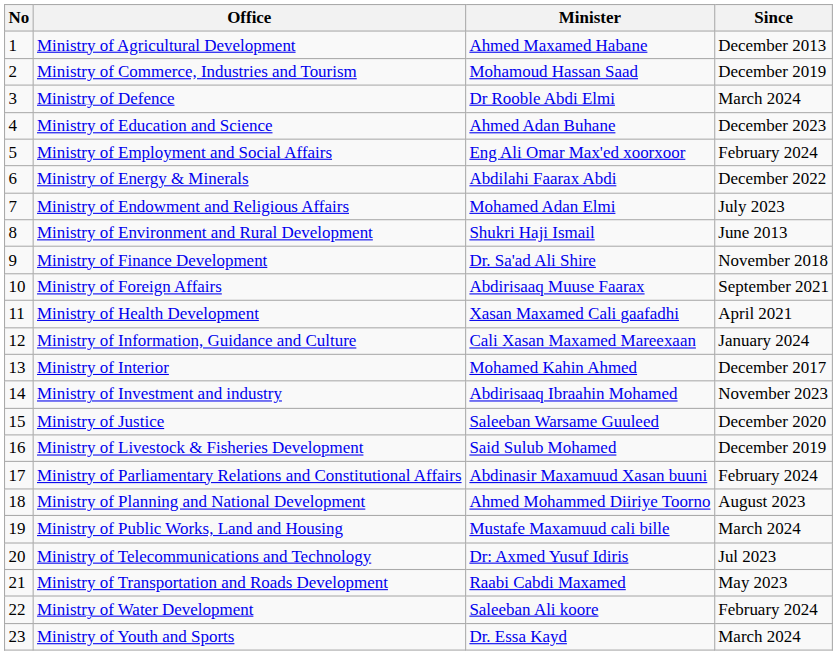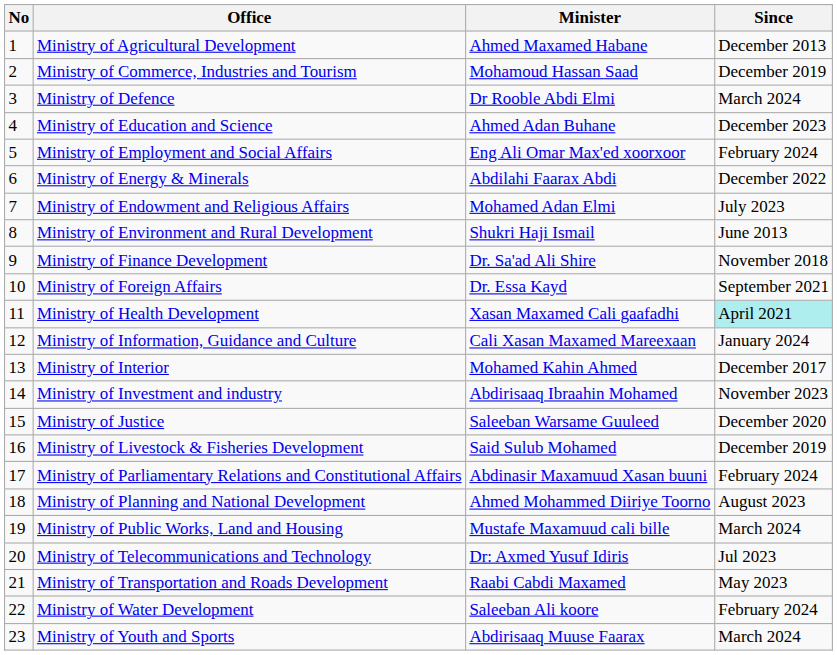 <table class="sortable wikitable">
 <tr>
 <th>No</th>
 <th>Office</th>
 <th>Minister</th>
 <th>Since</th>
 </tr>
 <tr>
 <td>1</td>
 <td><a href='#'>Ministry of Agricultural Development</a></td>
 <td><a href='#'>Ahmed Maxamed Habane</a></td>
 <td>December 2013</td>
 </tr>
 <tr>
 <td>2</td>
 <td><a href='#'>Ministry of Commerce, Industries and Tourism</a></td>
 <td><a href='#'>Mohamoud Hassan Saad</a></td>
 <td>December 2019</td>
 </tr>
 <tr>
 <td>3</td>
 <td><a href='#'>Ministry of Defence</a></td>
 <td><a href='#'>Dr Rooble Abdi Elmi</a></td>
 <td>March 2024</td>
 </tr>
 <tr>
 <td>4</td>
 <td><a href='#'>Ministry of Education and Science</a></td>
 <td><a href='#'>Ahmed Adan Buhane</a></td>
 <td>December 2023</td>
 </tr>
 <tr>
 <td>5</td>
 <td><a href='#'>Ministry of Employment and Social Affairs</a></td>
 <td><a href='#'>Eng Ali Omar Max'ed xoorxoor</a></td>
 <td>February 2024</td>
 </tr>
 <tr>
 <td>6</td>
 <td><a href='#'>Ministry of Energy & Minerals</a></td>
 <td><a href='#'>Abdilahi Faarax Abdi</a></td>
 <td>December 2022</td>
 </tr>
 <tr>
 <td>7</td>
 <td><a href='#'>Ministry of Endowment and Religious Affairs</a></td>
 <td><a href='#'>Mohamed Adan Elmi</a></td>
 <td>July 2023</td>
 </tr>
 <tr>
 <td>8</td>
 <td><a href='#'>Ministry of Environment and Rural Development</a></td>
 <td><a href='#'>Shukri Haji Ismail</a></td>
 <td>June 2013</td>
 </tr>
 <tr>
 <td>9</td>
 <td><a href='#'>Ministry of Finance Development</a></td>
 <td><a href='#'>Dr. Sa'ad Ali Shire</a></td>
 <td>November 2018</td>
 </tr>
 <tr>
 <td>10</td>
 <td><a href='#'>Ministry of Foreign Affairs</a></td>
-<td><a href='#'>Abdirisaaq Muuse Faarax</a></td>
+<td><a href='#'>Dr. Essa Kayd</a></td>
 <td>September 2021</td>
 </tr>
 <tr>
 <td>11</td>
 <td><a href='#'>Ministry of Health Development</a></td>
 <td><a href='#'>Xasan Maxamed Cali gaafadhi</a></td>
-<td>April 2021</td>
+<td style="background: paleturquoise;">April 2021</td>
 </tr>
 <tr>
 <td>12</td>
 <td><a href='#'>Ministry of Information, Guidance and Culture</a></td>
 <td><a href='#'>Cali Xasan Maxamed Mareexaan</a></td>
 <td>January 2024</td>
 </tr>
 <tr>
 <td>13</td>
 <td><a href='#'>Ministry of Interior</a></td>
 <td><a href='#'>Mohamed Kahin Ahmed</a></td>
 <td>December 2017</td>
 </tr>
 <tr>
 <td>14</td>
 <td><a href='#'>Ministry of Investment and industry</a></td>
 <td><a href='#'>Abdirisaaq Ibraahin Mohamed</a></td>
 <td>November 2023</td>
 </tr>
 <tr>
 <td>15</td>
 <td><a href='#'>Ministry of Justice</a></td>
 <td><a href='#'>Saleeban Warsame Guuleed</a></td>
 <td>December 2020</td>
 </tr>
 <tr>
 <td>16</td>
 <td><a href='#'>Ministry of Livestock & Fisheries Development</a></td>
 <td><a href='#'>Said Sulub Mohamed</a></td>
 <td>December 2019</td>
 </tr>
 <tr>
 <td>17</td>
 <td><a href='#'>Ministry of Parliamentary Relations and Constitutional Affairs</a></td>
 <td><a href='#'>Abdinasir Maxamuud Xasan buuni</a></td>
 <td>February 2024</td>
 </tr>
 <tr>
 <td>18</td>
 <td><a href='#'>Ministry of Planning and National Development</a></td>
 <td><a href='#'>Ahmed Mohammed Diiriye Toorno</a></td>
 <td>August 2023</td>
 </tr>
 <tr>
 <td>19</td>
 <td><a href='#'>Ministry of Public Works, Land and  Housing</a></td>
 <td><a href='#'>Mustafe Maxamuud cali bille</a></td>
 <td>March 2024</td>
 </tr>
 <tr>
 <td>20</td>
 <td><a href='#'>Ministry of Telecommunications and Technology</a></td>
 <td><a href='#'>Dr: Axmed Yusuf Idiris</a></td>
 <td>Jul 2023</td>
 </tr>
 <tr>
 <td>21</td>
 <td><a href='#'>Ministry of Transportation and Roads Development</a></td>
 <td><a href='#'>Raabi Cabdi Maxamed</a></td>
 <td>May 2023</td>
 </tr>
 <tr>
 <td>22</td>
 <td><a href='#'>Ministry of Water Development</a></td>
 <td><a href='#'>Saleeban Ali koore</a></td>
 <td>February 2024</td>
 </tr>
 <tr>
 <td>23</td>
 <td><a href='#'>Ministry of Youth and Sports</a></td>
-<td><a href='#'>Dr. Essa Kayd</a></td>
+<td><a href='#'>Abdirisaaq Muuse Faarax</a></td>
 <td>March 2024</td>
 </tr>
 </table>
